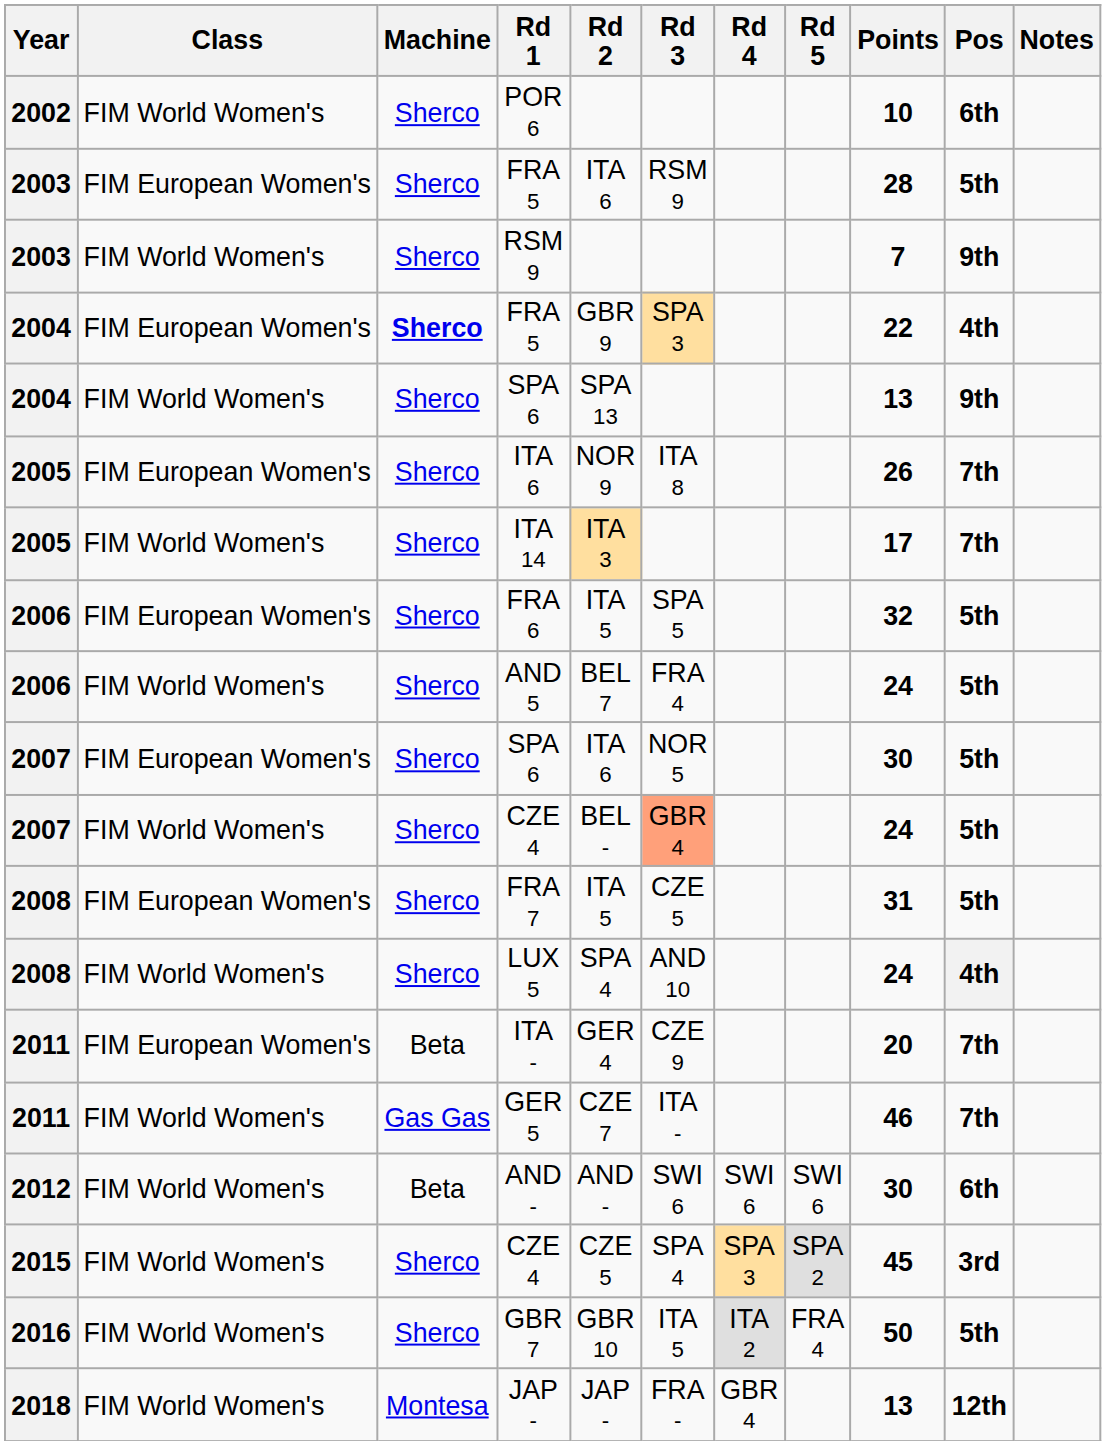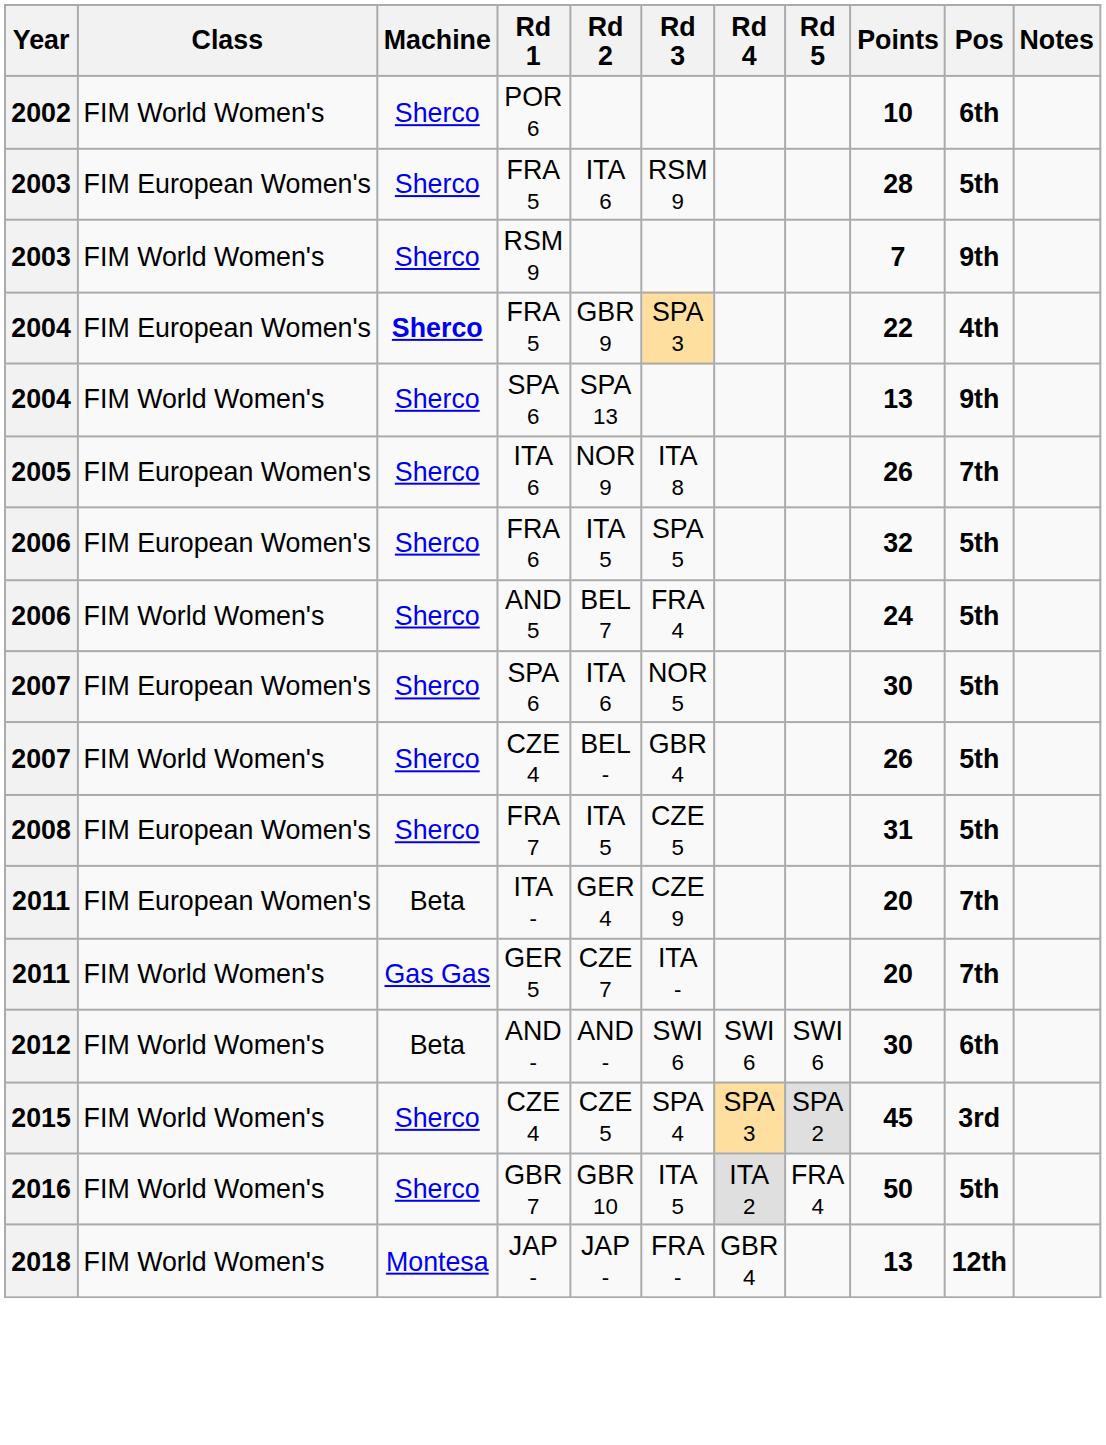 <table class="wikitable" style="font-size: 85%; text-align:center">
 <tr valign="top">
 <th valign="middle">Year</th>
 <th valign="middle">Class</th>
 <th valign="middle">Machine</th>
 <th>Rd<br>1</th>
 <th>Rd<br>2</th>
 <th>Rd<br>3</th>
 <th>Rd<br>4</th>
 <th>Rd<br>5</th>
 <th valign="middle">Points</th>
 <th valign="middle">Pos</th>
 <th valign="middle">Notes</th>
 </tr>
 <tr>
 <th>2002</th>
 <td align="left">FIM World Women's</td>
 <td><a href='#'>Sherco</a></td>
 <td>POR<br><small>6</small></td>
 <td></td>
 <td></td>
 <td></td>
 <td></td>
 <td><strong>10</strong></td>
 <td><strong>6th</strong></td>
 <td></td>
 </tr>
 <tr>
 <th>2003</th>
 <td align="left">FIM European Women's</td>
 <td><a href='#'>Sherco</a></td>
 <td>FRA<br><small>5</small></td>
 <td>ITA<br><small>6</small></td>
 <td>RSM<br><small>9</small></td>
 <td></td>
 <td></td>
 <td><strong>28</strong></td>
 <td><strong>5th</strong></td>
 <td></td>
 </tr>
 <tr>
 <th>2003</th>
 <td align="left">FIM World Women's</td>
 <td><a href='#'>Sherco</a></td>
 <td>RSM<br><small>9</small></td>
 <td></td>
 <td></td>
 <td></td>
 <td></td>
 <td><strong>7</strong></td>
 <td><strong>9th</strong></td>
 <td></td>
 </tr>
 <tr>
 <th>2004</th>
 <td align="left">FIM European Women's</td>
 <td><strong><a href='#'>Sherco</a></strong></td>
 <td>FRA<br><small>5</small></td>
 <td>GBR<br><small>9</small></td>
 <td style="background:#ffdf9f;">SPA<br><small>3</small></td>
 <td></td>
 <td></td>
 <td><strong>22</strong></td>
 <td><strong>4th</strong></td>
 <td></td>
 </tr>
 <tr>
 <th>2004</th>
 <td align="left">FIM World Women's</td>
 <td><a href='#'>Sherco</a></td>
 <td>SPA<br><small>6</small></td>
 <td>SPA<br><small>13</small></td>
 <td></td>
 <td></td>
 <td></td>
 <td><strong>13</strong></td>
 <td><strong>9th</strong></td>
 <td></td>
 </tr>
 <tr>
 <th>2005</th>
 <td align="left">FIM European Women's</td>
 <td><a href='#'>Sherco</a></td>
 <td>ITA<br><small>6</small></td>
 <td>NOR<br><small>9</small></td>
 <td>ITA<br><small>8</small></td>
 <td></td>
 <td></td>
 <td><strong>26</strong></td>
 <td><strong>7th</strong></td>
 <td></td>
 </tr>
 <tr>
-<th>2005</th>
-<td align="left">FIM World Women's</td>
-<td><a href='#'>Sherco</a></td>
-<td>ITA<br><small>14</small></td>
-<td style="background:#ffdf9f;">ITA<br><small>3</small></td>
-<td></td>
-<td></td>
-<td></td>
-<td><strong>17</strong></td>
-<td><strong>7th</strong></td>
-<td></td>
-</tr>
-<tr>
 <th>2006</th>
 <td align="left">FIM European Women's</td>
 <td><a href='#'>Sherco</a></td>
 <td>FRA<br><small>6</small></td>
 <td>ITA<br><small>5</small></td>
 <td>SPA<br><small>5</small></td>
 <td></td>
 <td></td>
 <td><strong>32</strong></td>
 <td><strong>5th</strong></td>
 <td></td>
 </tr>
 <tr>
 <th>2006</th>
 <td align="left">FIM World Women's</td>
 <td><a href='#'>Sherco</a></td>
 <td>AND<br><small>5</small></td>
 <td>BEL<br><small>7</small></td>
 <td>FRA<br><small>4</small></td>
 <td></td>
 <td></td>
 <td><strong>24</strong></td>
 <td><strong>5th</strong></td>
 <td></td>
 </tr>
 <tr>
 <th>2007</th>
 <td align="left">FIM European Women's</td>
 <td><a href='#'>Sherco</a></td>
 <td>SPA<br><small>6</small></td>
 <td>ITA<br><small>6</small></td>
 <td>NOR<br><small>5</small></td>
 <td></td>
 <td></td>
 <td><strong>30</strong></td>
 <td><strong>5th</strong></td>
 <td></td>
 </tr>
 <tr>
 <th>2007</th>
 <td align="left">FIM World Women's</td>
 <td><a href='#'>Sherco</a></td>
 <td>CZE<br><small>4</small></td>
 <td>BEL<br><small>-</small></td>
-<td style="background: lightsalmon;">GBR<br><small>4</small></td>
+<td>GBR<br><small>4</small></td>
 <td></td>
 <td></td>
-<td><strong>24</strong></td>
+<td><strong>26</strong></td>
 <td><strong>5th</strong></td>
 <td></td>
 </tr>
 <tr>
 <th>2008</th>
 <td align="left">FIM European Women's</td>
 <td><a href='#'>Sherco</a></td>
 <td>FRA<br><small>7</small></td>
 <td>ITA<br><small>5</small></td>
 <td>CZE<br><small>5</small></td>
 <td></td>
 <td></td>
 <td><strong>31</strong></td>
 <td><strong>5th</strong></td>
-<td></td>
-</tr>
-<tr>
-<th>2008</th>
-<td align="left">FIM World Women's</td>
-<td><a href='#'>Sherco</a></td>
-<td>LUX<br><small>5</small></td>
-<td>SPA<br><small>4</small></td>
-<td>AND<br><small>10</small></td>
-<td></td>
-<td></td>
-<td><strong>24</strong></td>
-<th>4th</th>
 <td></td>
 </tr>
 <tr>
 <th>2011</th>
 <td align="left">FIM European Women's</td>
 <td>Beta</td>
 <td>ITA<br><small>-</small></td>
 <td>GER<br><small>4</small></td>
 <td>CZE<br><small>9</small></td>
 <td></td>
 <td></td>
 <td><strong>20</strong></td>
 <td><strong>7th</strong></td>
 <td></td>
 </tr>
 <tr>
 <th>2011</th>
 <td align="left">FIM World Women's</td>
 <td><a href='#'>Gas Gas</a></td>
 <td>GER<br><small>5</small></td>
 <td>CZE<br><small>7</small></td>
 <td>ITA<br><small>-</small></td>
 <td></td>
 <td></td>
-<td><strong>46</strong></td>
+<td><strong>20</strong></td>
 <td><strong>7th</strong></td>
 <td></td>
 </tr>
 <tr>
 <th>2012</th>
 <td align="left">FIM World Women's</td>
 <td>Beta</td>
 <td>AND<br><small>-</small></td>
 <td>AND<br><small>-</small></td>
 <td>SWI<br><small>6</small></td>
 <td>SWI<br><small>6</small></td>
 <td>SWI<br><small>6</small></td>
 <td><strong>30</strong></td>
 <td><strong>6th</strong></td>
 <td></td>
 </tr>
 <tr>
 <th>2015</th>
 <td align="left">FIM World Women's</td>
 <td><a href='#'>Sherco</a></td>
 <td>CZE<br><small>4</small></td>
 <td>CZE<br><small>5</small></td>
 <td>SPA<br><small>4</small></td>
 <td style="background:#ffdf9f;">SPA<br><small>3</small></td>
 <td style="background:#dfdfdf;">SPA<br><small>2</small></td>
 <td><strong>45</strong></td>
 <td><strong>3rd</strong></td>
 <td></td>
 </tr>
 <tr>
 <th>2016</th>
 <td align="left">FIM World Women's</td>
 <td><a href='#'>Sherco</a></td>
 <td>GBR<br><small>7</small></td>
 <td>GBR<br><small>10</small></td>
 <td>ITA<br><small>5</small></td>
 <td style="background:#dfdfdf;">ITA<br><small>2</small></td>
 <td>FRA<br><small>4</small></td>
 <td><strong>50</strong></td>
 <td><strong>5th</strong></td>
 <td></td>
 </tr>
 <tr>
 <th>2018</th>
 <td align="left">FIM World Women's</td>
 <td><a href='#'>Montesa</a></td>
 <td>JAP<br><small>-</small></td>
 <td>JAP<br><small>-</small></td>
 <td>FRA<br><small>-</small></td>
 <td>GBR<br><small>4</small></td>
 <td></td>
 <td><strong>13</strong></td>
 <td><strong>12th</strong></td>
 <td></td>
 </tr>
 </table>
